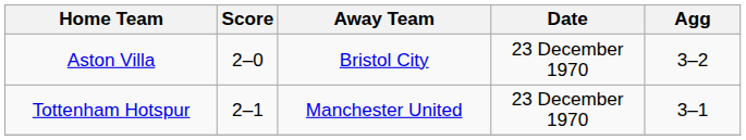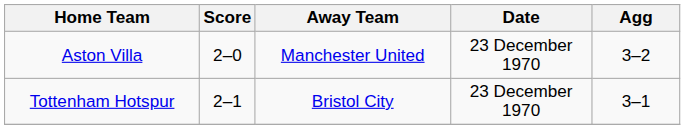 <table class="wikitable" style="text-align:center;">
 <tr>
 <th width=175>Home Team</th>
 <th width=20>Score</th>
 <th width=175>Away Team</th>
 <th width=125>Date</th>
 <th width= 75>Agg</th>
 </tr>
 <tr>
 <td><a href='#'>Aston Villa</a></td>
 <td>2–0</td>
-<td><a href='#'>Bristol City</a></td>
+<td><a href='#'>Manchester United</a></td>
 <td>23 December 1970</td>
 <td>3–2</td>
 </tr>
 <tr>
 <td><a href='#'>Tottenham Hotspur</a></td>
 <td>2–1</td>
-<td><a href='#'>Manchester United</a></td>
+<td><a href='#'>Bristol City</a></td>
 <td>23 December 1970</td>
 <td>3–1</td>
 </tr>
 <tr>
 </tr>
 </table>
